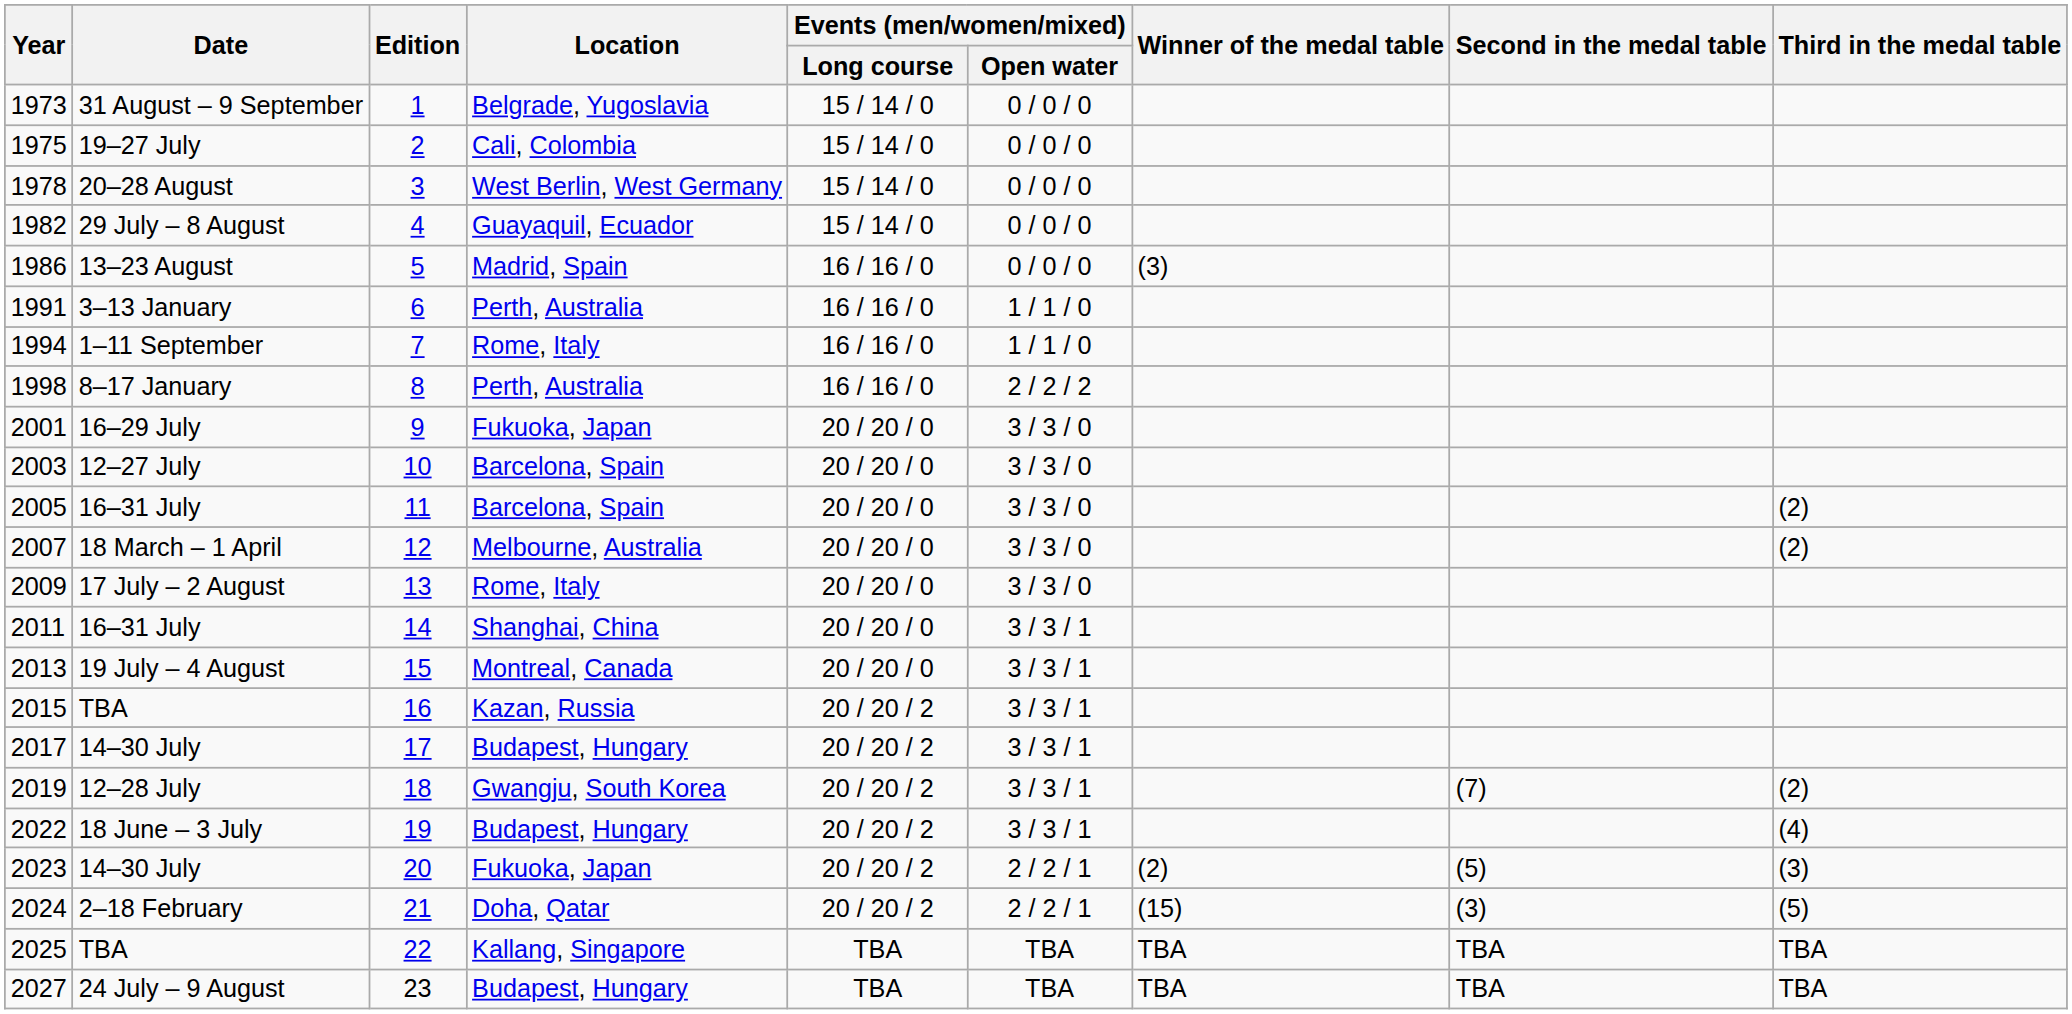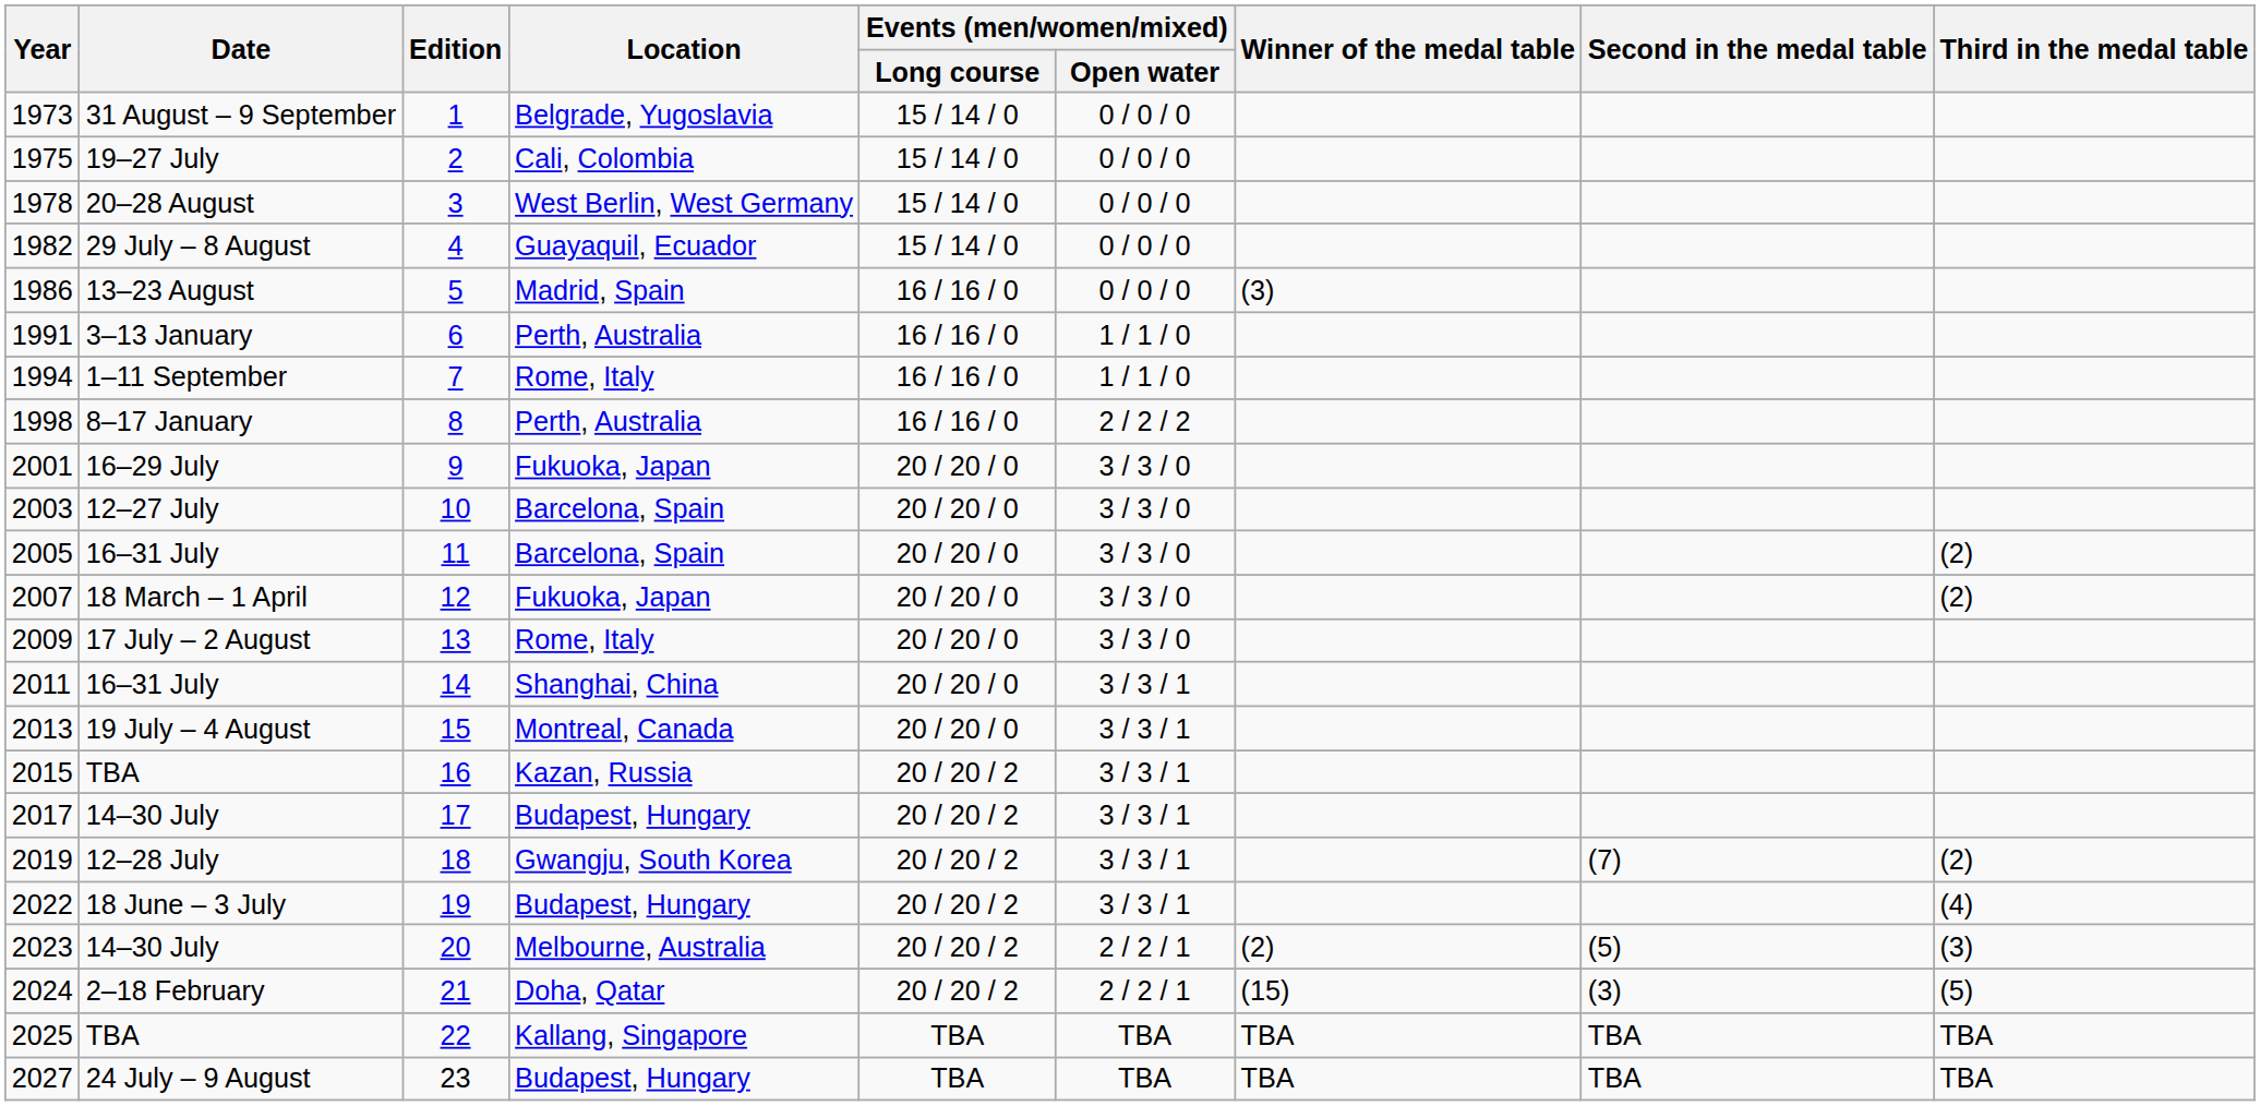 <table class="wikitable" style="font-size:89%;">
 <tr>
 <th rowspan="2">Year</th>
 <th rowspan="2">Date</th>
 <th rowspan="2">Edition</th>
 <th rowspan="2">Location</th>
 <th colspan="2">Events (men/women/mixed)</th>
 <th rowspan="2">Winner of the medal table</th>
 <th rowspan="2">Second in the medal table</th>
 <th rowspan="2">Third in the medal table</th>
 </tr>
 <tr>
 <th>Long course</th>
 <th>Open water</th>
 </tr>
 <tr>
 <td>1973</td>
 <td>31 August – 9 September</td>
 <td align="center"><a href='#'>1</a></td>
 <td> <a href='#'>Belgrade</a>, <a href='#'>Yugoslavia</a></td>
 <td align="center">15 / 14 / 0</td>
 <td align="center">0 / 0 / 0</td>
 <td></td>
 <td></td>
 <td></td>
 </tr>
 <tr>
 <td>1975</td>
 <td>19–27 July</td>
 <td align="center"><a href='#'>2</a></td>
 <td> <a href='#'>Cali</a>, <a href='#'>Colombia</a></td>
 <td align="center">15 / 14 / 0</td>
 <td align="center">0 / 0 / 0</td>
 <td></td>
 <td></td>
 <td></td>
 </tr>
 <tr>
 <td>1978</td>
 <td>20–28 August</td>
 <td align="center"><a href='#'>3</a></td>
 <td> <a href='#'>West Berlin</a>, <a href='#'>West Germany</a></td>
 <td align="center">15 / 14 / 0</td>
 <td align="center">0 / 0 / 0</td>
 <td></td>
 <td></td>
 <td></td>
 </tr>
 <tr>
 <td>1982</td>
 <td>29 July – 8 August</td>
 <td align="center"><a href='#'>4</a></td>
 <td> <a href='#'>Guayaquil</a>, <a href='#'>Ecuador</a></td>
 <td align="center">15 / 14 / 0</td>
 <td align="center">0 / 0 / 0</td>
 <td></td>
 <td></td>
 <td></td>
 </tr>
 <tr>
 <td>1986</td>
 <td>13–23 August</td>
 <td align="center"><a href='#'>5</a></td>
 <td> <a href='#'>Madrid</a>, <a href='#'>Spain</a></td>
 <td align="center">16 / 16 / 0</td>
 <td align="center">0 / 0 / 0</td>
 <td> (3)</td>
 <td></td>
 <td></td>
 </tr>
 <tr>
 <td>1991</td>
 <td>3–13 January</td>
 <td align="center"><a href='#'>6</a></td>
 <td> <a href='#'>Perth</a>, <a href='#'>Australia</a></td>
 <td align="center">16 / 16 / 0</td>
 <td align="center">1 / 1 / 0</td>
 <td></td>
 <td></td>
 <td></td>
 </tr>
 <tr>
 <td>1994</td>
 <td>1–11 September</td>
 <td align="center"><a href='#'>7</a></td>
 <td> <a href='#'>Rome</a>, <a href='#'>Italy</a></td>
 <td align="center">16 / 16 / 0</td>
 <td align="center">1 / 1 / 0</td>
 <td></td>
 <td></td>
 <td></td>
 </tr>
 <tr>
 <td>1998</td>
 <td>8–17 January</td>
 <td align="center"><a href='#'>8</a></td>
 <td> <a href='#'>Perth</a>, <a href='#'>Australia</a></td>
 <td align="center">16 / 16 / 0</td>
 <td align="center">2 / 2 / 2</td>
 <td></td>
 <td></td>
 <td></td>
 </tr>
 <tr>
 <td>2001</td>
 <td>16–29 July</td>
 <td align="center"><a href='#'>9</a></td>
 <td> <a href='#'>Fukuoka</a>, <a href='#'>Japan</a></td>
 <td align="center">20 / 20 / 0</td>
 <td align="center">3 / 3 / 0</td>
 <td></td>
 <td></td>
 <td></td>
 </tr>
 <tr>
 <td>2003</td>
 <td>12–27 July</td>
 <td align="center"><a href='#'>10</a></td>
 <td> <a href='#'>Barcelona</a>, <a href='#'>Spain</a></td>
 <td align="center">20 / 20 / 0</td>
 <td align="center">3 / 3 / 0</td>
 <td></td>
 <td></td>
 <td></td>
 </tr>
 <tr>
 <td>2005</td>
 <td>16–31 July</td>
 <td align="center"><a href='#'>11</a></td>
 <td> <a href='#'>Barcelona</a>, <a href='#'>Spain</a></td>
 <td align="center">20 / 20 / 0</td>
 <td align="center">3 / 3 / 0</td>
 <td></td>
 <td></td>
 <td> (2)</td>
 </tr>
 <tr>
 <td>2007</td>
 <td>18 March – 1 April</td>
 <td align="center"><a href='#'>12</a></td>
-<td> <a href='#'>Melbourne</a>, <a href='#'>Australia</a></td>
+<td> <a href='#'>Fukuoka</a>, <a href='#'>Japan</a></td>
 <td align="center">20 / 20 / 0</td>
 <td align="center">3 / 3 / 0</td>
 <td></td>
 <td></td>
 <td> (2)</td>
 </tr>
 <tr>
 <td>2009</td>
 <td>17 July – 2 August</td>
 <td align="center"><a href='#'>13</a></td>
 <td> <a href='#'>Rome</a>, <a href='#'>Italy</a></td>
 <td align="center">20 / 20 / 0</td>
 <td align="center">3 / 3 / 0</td>
 <td></td>
 <td></td>
 <td></td>
 </tr>
 <tr>
 <td>2011</td>
 <td>16–31 July</td>
 <td align="center"><a href='#'>14</a></td>
 <td> <a href='#'>Shanghai</a>, <a href='#'>China</a></td>
 <td align="center">20 / 20 / 0</td>
 <td align="center">3 / 3 / 1</td>
 <td></td>
 <td></td>
 <td></td>
 </tr>
 <tr>
 <td>2013</td>
 <td>19 July – 4 August</td>
 <td align="center"><a href='#'>15</a></td>
 <td> <a href='#'>Montreal</a>, <a href='#'>Canada</a></td>
 <td align="center">20 / 20 / 0</td>
 <td align="center">3 / 3 / 1</td>
 <td></td>
 <td></td>
 <td></td>
 </tr>
 <tr>
 <td>2015</td>
 <td>TBA</td>
 <td align="center"><a href='#'>16</a></td>
 <td> <a href='#'>Kazan</a>, <a href='#'>Russia</a></td>
 <td align="center">20 / 20 / 2</td>
 <td align="center">3 / 3 / 1</td>
 <td></td>
 <td></td>
 <td></td>
 </tr>
 <tr>
 <td>2017</td>
 <td>14–30 July</td>
 <td align="center"><a href='#'>17</a></td>
 <td> <a href='#'>Budapest</a>, <a href='#'>Hungary</a></td>
 <td align="center">20 / 20 / 2</td>
 <td align="center">3 / 3 / 1</td>
 <td></td>
 <td></td>
 <td></td>
 </tr>
 <tr>
 <td>2019</td>
 <td>12–28 July</td>
 <td align="center"><a href='#'>18</a></td>
 <td> <a href='#'>Gwangju</a>, <a href='#'>South Korea</a></td>
 <td align="center">20 / 20 / 2</td>
 <td align="center">3 / 3 / 1</td>
 <td></td>
 <td> (7)</td>
 <td> (2)</td>
 </tr>
 <tr>
 <td>2022</td>
 <td>18 June – 3 July</td>
 <td align="center"><a href='#'>19</a></td>
 <td> <a href='#'>Budapest</a>, <a href='#'>Hungary</a></td>
 <td align="center">20 / 20 / 2</td>
 <td align="center">3 / 3 / 1</td>
 <td></td>
 <td></td>
 <td> (4)</td>
 </tr>
 <tr>
 <td>2023</td>
 <td>14–30 July</td>
 <td align="center"><a href='#'>20</a></td>
-<td> <a href='#'>Fukuoka</a>, <a href='#'>Japan</a></td>
+<td> <a href='#'>Melbourne</a>, <a href='#'>Australia</a></td>
 <td align="center">20 / 20 / 2</td>
 <td align="center">2 / 2 / 1</td>
 <td> (2)</td>
 <td> (5)</td>
 <td> (3)</td>
 </tr>
 <tr>
 <td>2024</td>
 <td>2–18 February</td>
 <td align="center"><a href='#'>21</a></td>
 <td> <a href='#'>Doha</a>, <a href='#'>Qatar</a></td>
 <td align="center">20 / 20 / 2</td>
 <td align="center">2 / 2 / 1</td>
 <td> (15)</td>
 <td> (3)</td>
 <td> (5)</td>
 </tr>
 <tr>
 <td>2025</td>
 <td>TBA</td>
 <td align="center"><a href='#'>22</a></td>
 <td> <a href='#'>Kallang</a>, <a href='#'>Singapore</a></td>
 <td align="center">TBA</td>
 <td align="center">TBA</td>
 <td>TBA</td>
 <td>TBA</td>
 <td>TBA</td>
 </tr>
 <tr>
 <td>2027</td>
 <td>24 July – 9 August</td>
 <td align="center">23</td>
 <td> <a href='#'>Budapest</a>, <a href='#'>Hungary</a></td>
 <td align="center">TBA</td>
 <td align="center">TBA</td>
 <td>TBA</td>
 <td>TBA</td>
 <td>TBA</td>
 </tr>
 </table>
